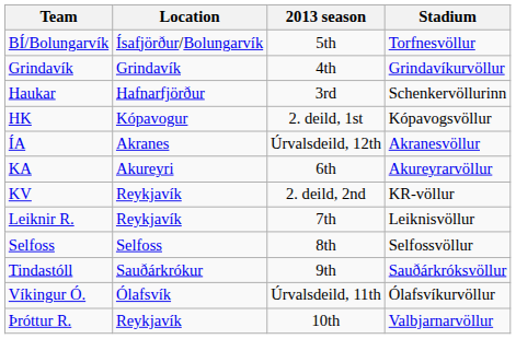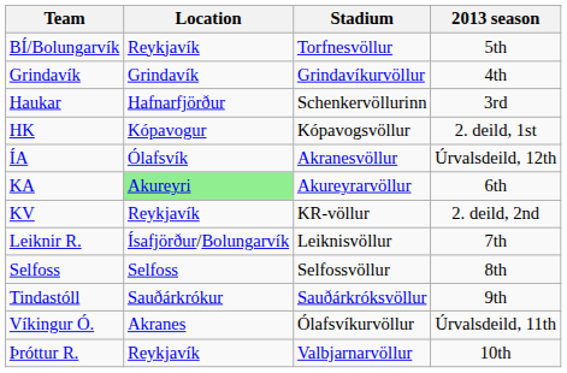 <table class="wikitable sortable">
 <tr>
 <th>Team</th>
 <th>Location</th>
+<th>Stadium</th>
 <th>2013 season</th>
-<th>Stadium</th>
 </tr>
 <tr>
 <td><a href='#'>BÍ/Bolungarvík</a></td>
-<td><a href='#'>Ísafjörður</a>/<a href='#'>Bolungarvík</a></td>
+<td><a href='#'>Reykjavík</a></td>
+<td><a href='#'>Torfnesvöllur</a></td>
 <td align=center>5th</td>
-<td><a href='#'>Torfnesvöllur</a></td>
 </tr>
 <tr>
 <td><a href='#'>Grindavík</a></td>
 <td><a href='#'>Grindavík</a></td>
+<td><a href='#'>Grindavíkurvöllur</a></td>
 <td align=center>4th</td>
-<td><a href='#'>Grindavíkurvöllur</a></td>
 </tr>
 <tr>
 <td><a href='#'>Haukar</a></td>
 <td><a href='#'>Hafnarfjörður</a></td>
+<td>Schenkervöllurinn</td>
 <td align=center>3rd</td>
-<td>Schenkervöllurinn</td>
 </tr>
 <tr>
 <td><a href='#'>HK</a></td>
 <td><a href='#'>Kópavogur</a></td>
+<td>Kópavogsvöllur</td>
 <td align=center>2. deild, 1st</td>
-<td>Kópavogsvöllur</td>
 </tr>
 <tr>
 <td><a href='#'>ÍA</a></td>
-<td><a href='#'>Akranes</a></td>
+<td><a href='#'>Ólafsvík</a></td>
+<td><a href='#'>Akranesvöllur</a></td>
 <td align=center>Úrvalsdeild, 12th</td>
-<td><a href='#'>Akranesvöllur</a></td>
 </tr>
 <tr>
 <td><a href='#'>KA</a></td>
-<td><a href='#'>Akureyri</a></td>
+<td style="background: lightgreen;"><a href='#'>Akureyri</a></td>
+<td><a href='#'>Akureyrarvöllur</a></td>
 <td align=center>6th</td>
-<td><a href='#'>Akureyrarvöllur</a></td>
 </tr>
 <tr>
 <td><a href='#'>KV</a></td>
 <td><a href='#'>Reykjavík</a></td>
+<td>KR-völlur</td>
 <td align=center>2. deild, 2nd</td>
-<td>KR-völlur</td>
 </tr>
 <tr>
 <td><a href='#'>Leiknir R.</a></td>
-<td><a href='#'>Reykjavík</a></td>
+<td><a href='#'>Ísafjörður</a>/<a href='#'>Bolungarvík</a></td>
+<td>Leiknisvöllur</td>
 <td align=center>7th</td>
-<td>Leiknisvöllur</td>
 </tr>
 <tr>
 <td><a href='#'>Selfoss</a></td>
 <td><a href='#'>Selfoss</a></td>
+<td>Selfossvöllur</td>
 <td align=center>8th</td>
-<td>Selfossvöllur</td>
 </tr>
 <tr>
 <td><a href='#'>Tindastóll</a></td>
 <td><a href='#'>Sauðárkrókur</a></td>
+<td><a href='#'>Sauðárkróksvöllur</a></td>
 <td align=center>9th</td>
-<td><a href='#'>Sauðárkróksvöllur</a></td>
 </tr>
 <tr>
 <td><a href='#'>Víkingur Ó.</a></td>
-<td><a href='#'>Ólafsvík</a></td>
+<td><a href='#'>Akranes</a></td>
+<td>Ólafsvíkurvöllur</td>
 <td align=center>Úrvalsdeild, 11th</td>
-<td>Ólafsvíkurvöllur</td>
 </tr>
 <tr>
 <td><a href='#'>Þróttur R.</a></td>
 <td><a href='#'>Reykjavík</a></td>
+<td><a href='#'>Valbjarnarvöllur</a></td>
 <td align=center>10th</td>
-<td><a href='#'>Valbjarnarvöllur</a></td>
 </tr>
 </table>
